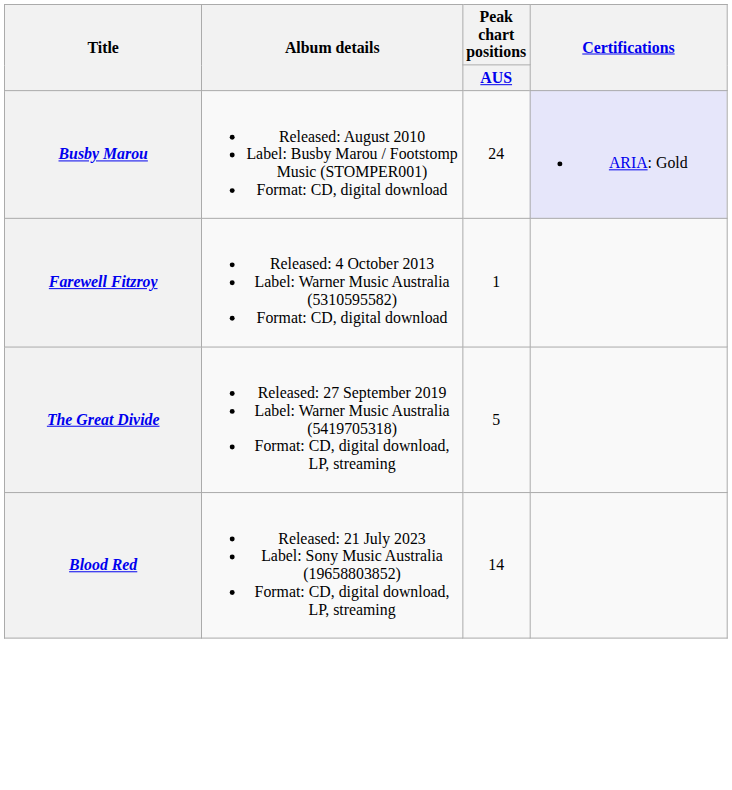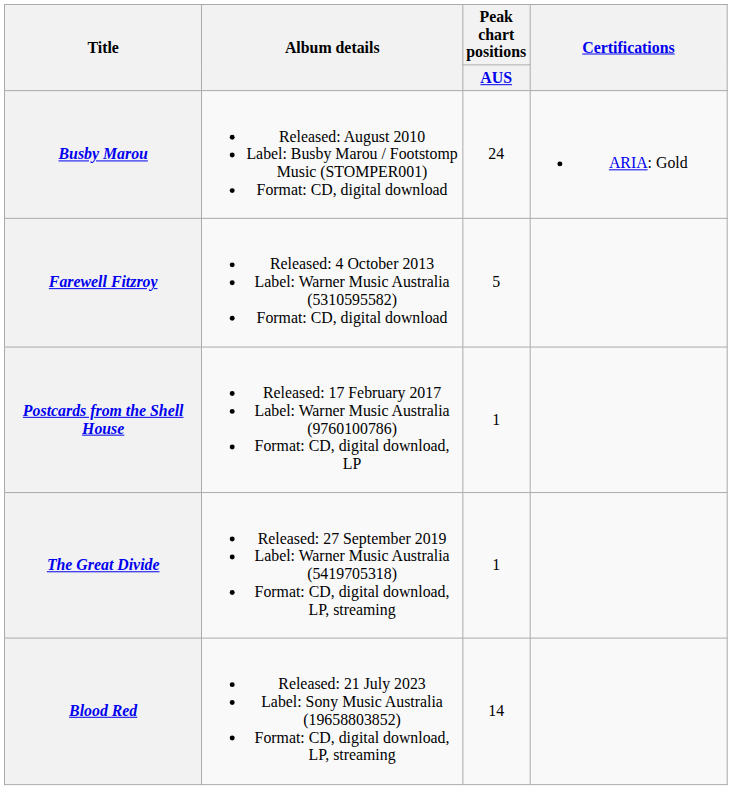 <table class="wikitable plainrowheaders" style="text-align:center;" border="1">
 <tr>
 <th scope="col" rowspan="2" style="width:12em;">Title</th>
 <th scope="col" rowspan="2" style="width:16em;">Album details</th>
 <th scope="col" colspan="1">Peak chart positions</th>
 <th scope="col" rowspan="2" style="width:12em;"><a href='#'>Certifications</a></th>
 </tr>
 <tr>
 <th width="30"><a href='#'>AUS</a><br></th>
 </tr>
 <tr>
 <th scope="row"><em><a href='#'>Busby Marou</a></em></th>
 <td><br><ul><li>Released: August 2010</li><li>Label: Busby Marou / Footstomp Music (STOMPER001)</li><li>Format: CD, digital download</li></ul></td>
 <td>24</td>
-<td style="background: lavender;"><br><ul><li><a href='#'>ARIA</a>: Gold</li></ul></td>
+<td><br><ul><li><a href='#'>ARIA</a>: Gold</li></ul></td>
 </tr>
 <tr>
 <th scope="row"><em><a href='#'>Farewell Fitzroy</a></em></th>
 <td><br><ul><li>Released: 4 October 2013</li><li>Label: Warner Music Australia (5310595582)</li><li>Format: CD, digital download</li></ul></td>
+<td>5</td>
+<td></td>
+</tr>
+<tr>
+<th scope="row"><em><a href='#'>Postcards from the Shell House</a></em></th>
+<td><br><ul><li>Released: 17 February 2017</li><li>Label: Warner Music Australia (9760100786)</li><li>Format: CD, digital download, LP</li></ul></td>
 <td>1</td>
 <td></td>
 </tr>
 <tr>
 <th scope="row"><em><a href='#'>The Great Divide</a></em></th>
 <td><br><ul><li>Released: 27 September 2019</li><li>Label: Warner Music Australia (5419705318)</li><li>Format: CD, digital download, LP, streaming</li></ul></td>
-<td>5</td>
+<td>1</td>
 <td></td>
 </tr>
 <tr>
 <th scope="row"><em><a href='#'>Blood Red</a></em></th>
 <td><br><ul><li>Released: 21 July 2023</li><li>Label: Sony Music Australia (19658803852)</li><li>Format: CD, digital download, LP, streaming</li></ul></td>
 <td>14<br></td>
 <td></td>
 </tr>
 </table>
